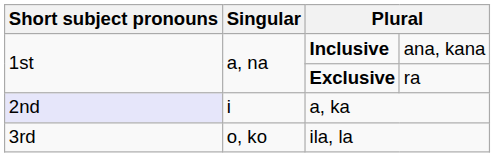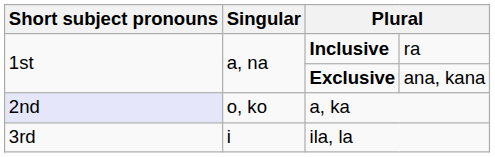 <table class="wikitable">
 <tr>
 <th>Short subject pronouns</th>
 <th>Singular</th>
 <th colspan="2">Plural</th>
 </tr>
 <tr>
 <td rowspan="2">1st</td>
 <td rowspan="2">a, na</td>
 <td><strong>Inclusive</strong></td>
+<td>ra</td>
+</tr>
+<tr>
+<td><strong>Exclusive</strong></td>
 <td>ana, kana</td>
 </tr>
 <tr>
-<td><strong>Exclusive</strong></td>
-<td>ra</td>
-</tr>
-<tr>
 <td style="background: lavender;">2nd</td>
-<td>i</td>
+<td>o, ko</td>
 <td colspan="2">a, ka</td>
 </tr>
 <tr>
 <td>3rd</td>
-<td>o, ko</td>
+<td>i</td>
 <td colspan="2">ila, la</td>
 </tr>
 </table>
